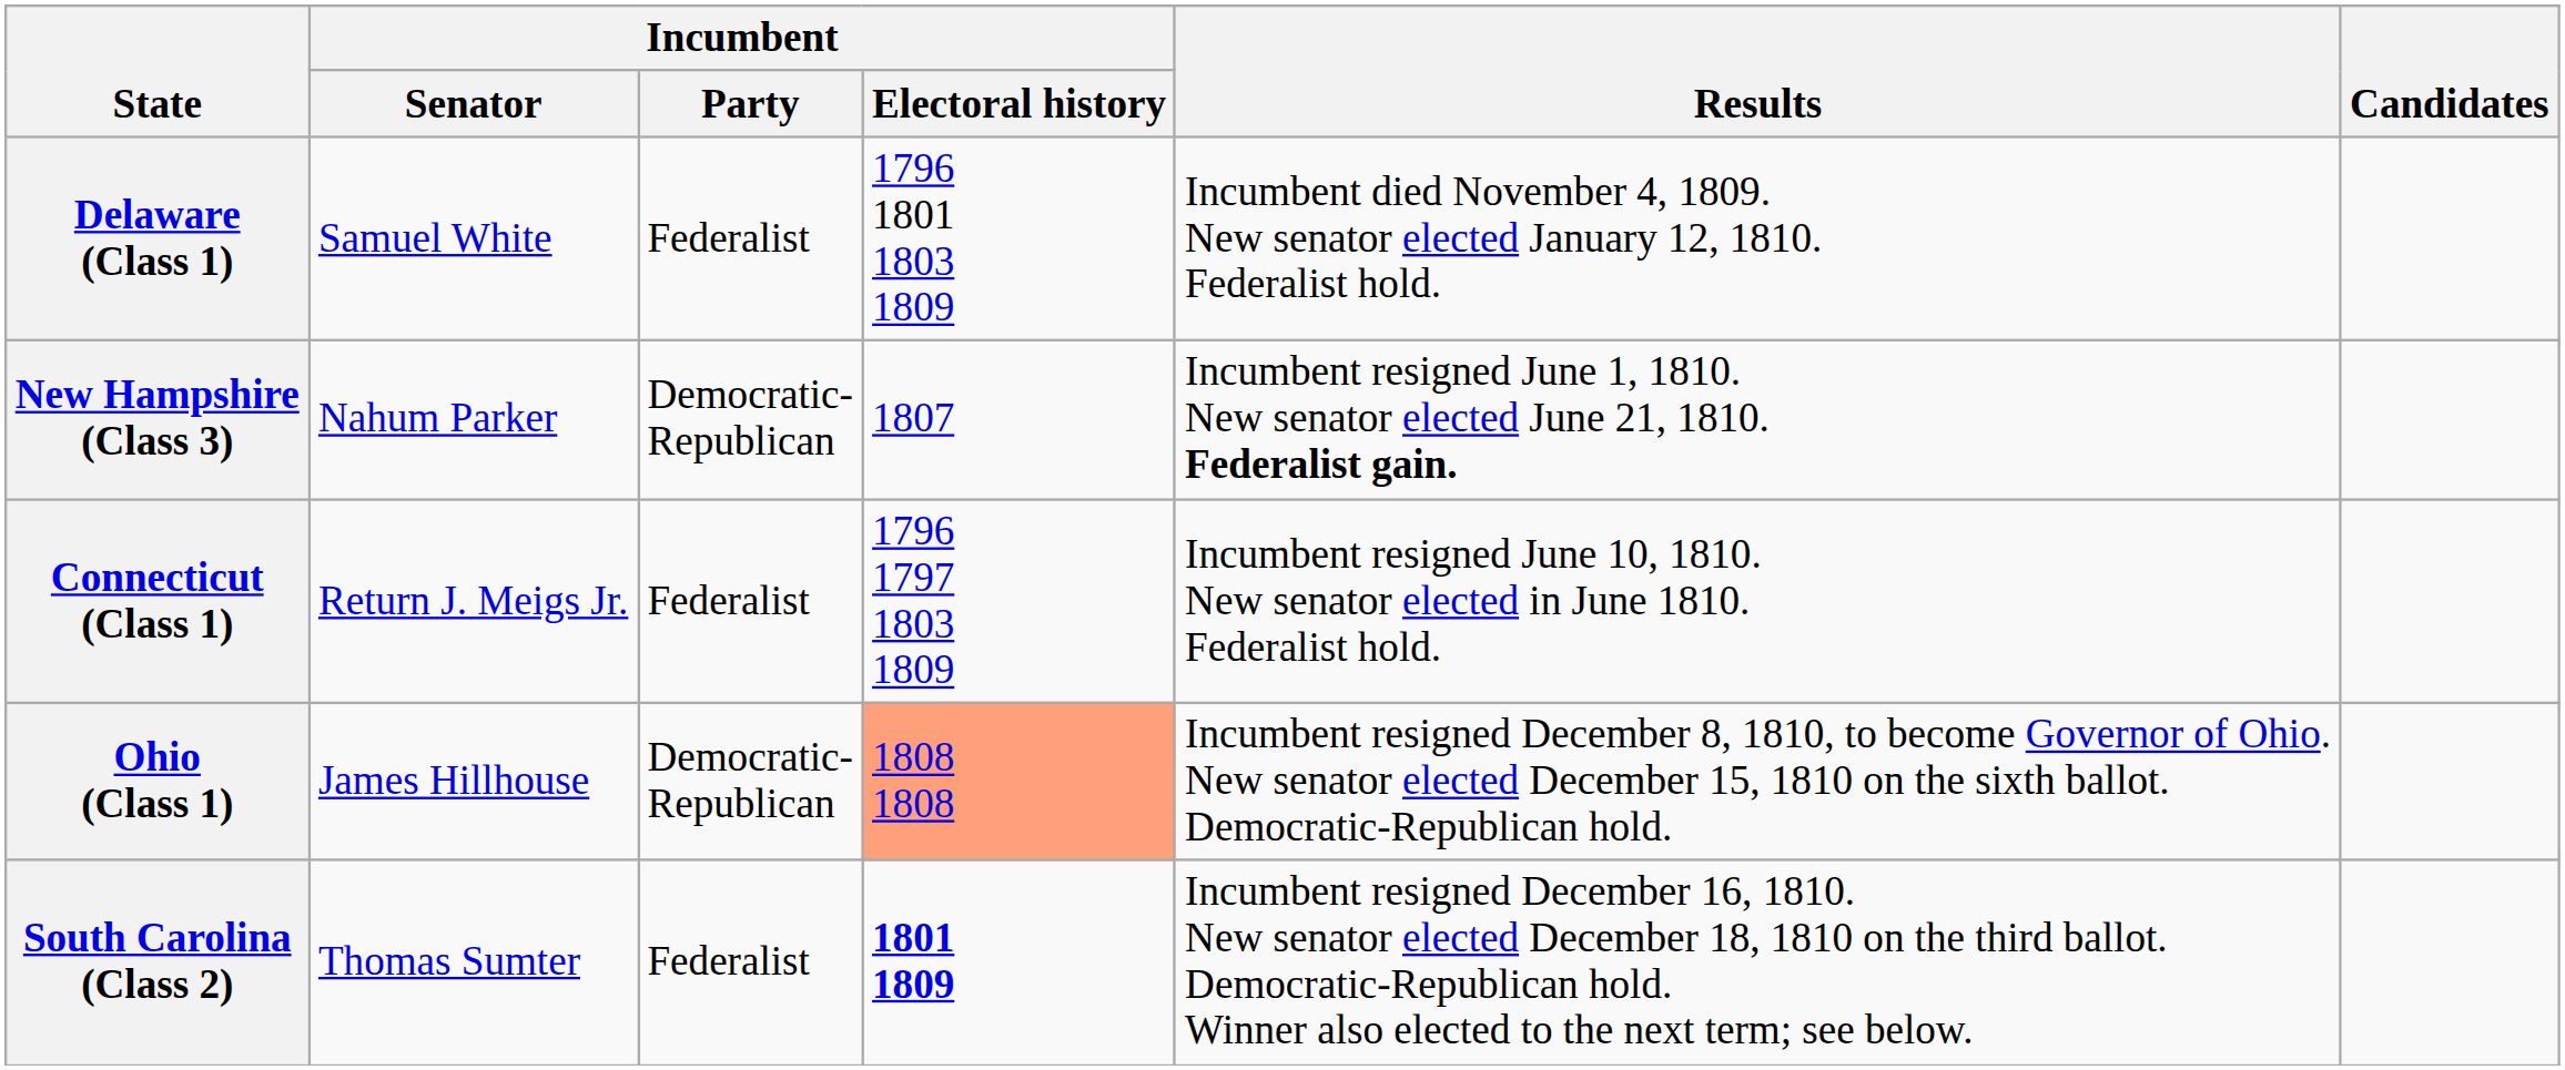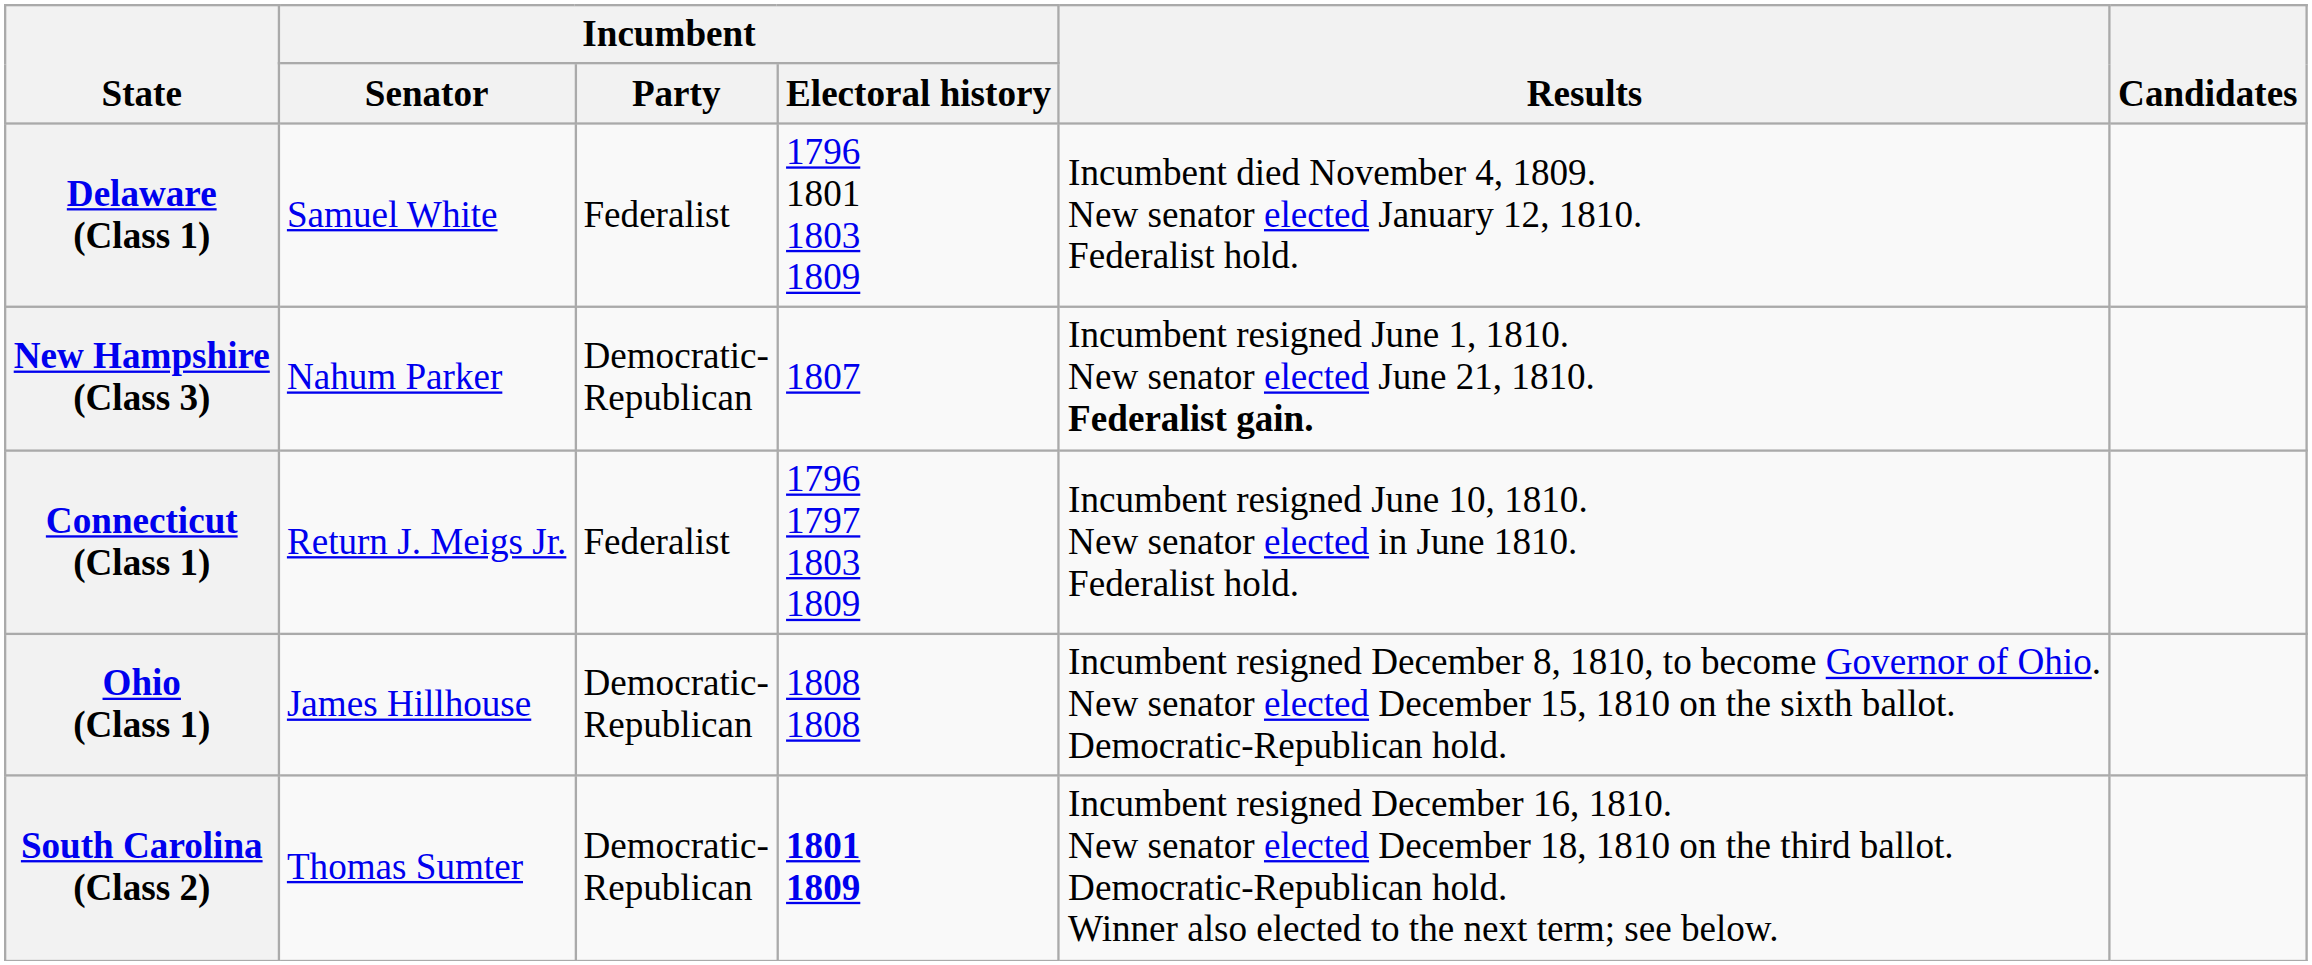 <table class=wikitable>
 <tr valign=bottom>
 <th rowspan=2>State</th>
 <th colspan=3>Incumbent</th>
 <th rowspan=2>Results</th>
 <th rowspan=2>Candidates</th>
 </tr>
 <tr>
 <th>Senator</th>
 <th>Party</th>
 <th>Electoral history</th>
 </tr>
 <tr>
 <th><a href='#'>Delaware</a><br>(Class 1)</th>
 <td><a href='#'>Samuel White</a></td>
 <td>Federalist</td>
 <td><a href='#'>1796</a><br>1801 <br><a href='#'>1803</a><br><a href='#'>1809</a></td>
 <td>Incumbent died November 4, 1809.<br>New senator <a href='#'>elected</a> January 12, 1810.<br>Federalist hold.</td>
 <td nowrap></td>
 </tr>
 <tr>
 <th><a href='#'>New Hampshire</a><br>(Class 3)</th>
 <td><a href='#'>Nahum Parker</a></td>
 <td>Democratic-<br>Republican</td>
 <td><a href='#'>1807</a></td>
 <td>Incumbent resigned June 1, 1810.<br>New senator <a href='#'>elected</a> June 21, 1810.<br><strong>Federalist gain.</strong></td>
 <td nowrap></td>
 </tr>
 <tr>
 <th><a href='#'>Connecticut</a><br>(Class 1)</th>
 <td><a href='#'>Return J. Meigs Jr.</a></td>
 <td>Federalist</td>
 <td><a href='#'>1796</a><br><a href='#'>1797</a><br><a href='#'>1803</a><br><a href='#'>1809</a></td>
 <td>Incumbent resigned June 10, 1810.<br>New senator <a href='#'>elected</a> in June 1810.<br>Federalist hold.</td>
 <td nowrap></td>
 </tr>
 <tr>
 <th><a href='#'>Ohio</a><br>(Class 1)</th>
 <td><a href='#'>James Hillhouse</a></td>
 <td>Democratic-<br>Republican</td>
-<td style="background: lightsalmon;"><a href='#'>1808</a><br><a href='#'>1808</a></td>
+<td><a href='#'>1808</a><br><a href='#'>1808</a></td>
 <td>Incumbent resigned December 8, 1810, to become <a href='#'>Governor of Ohio</a>.<br>New senator <a href='#'>elected</a> December 15, 1810 on the sixth ballot.<br>Democratic-Republican hold.</td>
 <td nowrap></td>
 </tr>
 <tr>
 <th><a href='#'>South Carolina</a><br>(Class 2)</th>
 <td><a href='#'>Thomas Sumter</a></td>
-<td>Federalist</td>
+<td>Democratic-<br>Republican</td>
 <td><strong><a href='#'>1801</a><br><a href='#'>1809</a></strong></td>
 <td>Incumbent resigned December 16, 1810.<br>New senator <a href='#'>elected</a> December 18, 1810 on the third ballot.<br>Democratic-Republican hold.<br>Winner also elected to the next term; see below.</td>
 <td nowrap></td>
 </tr>
 </table>
